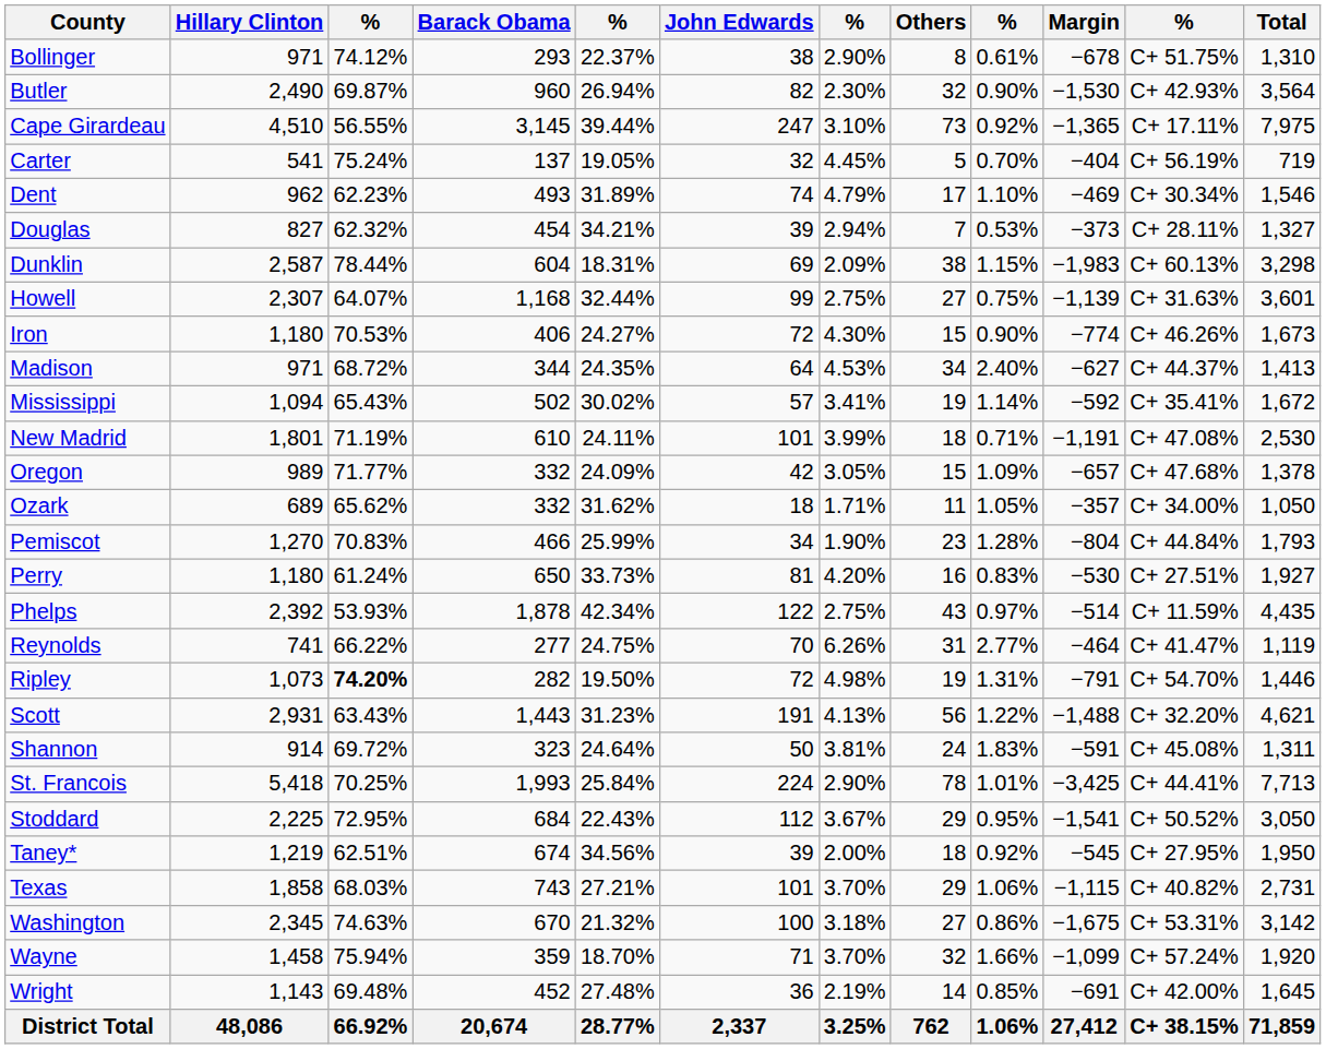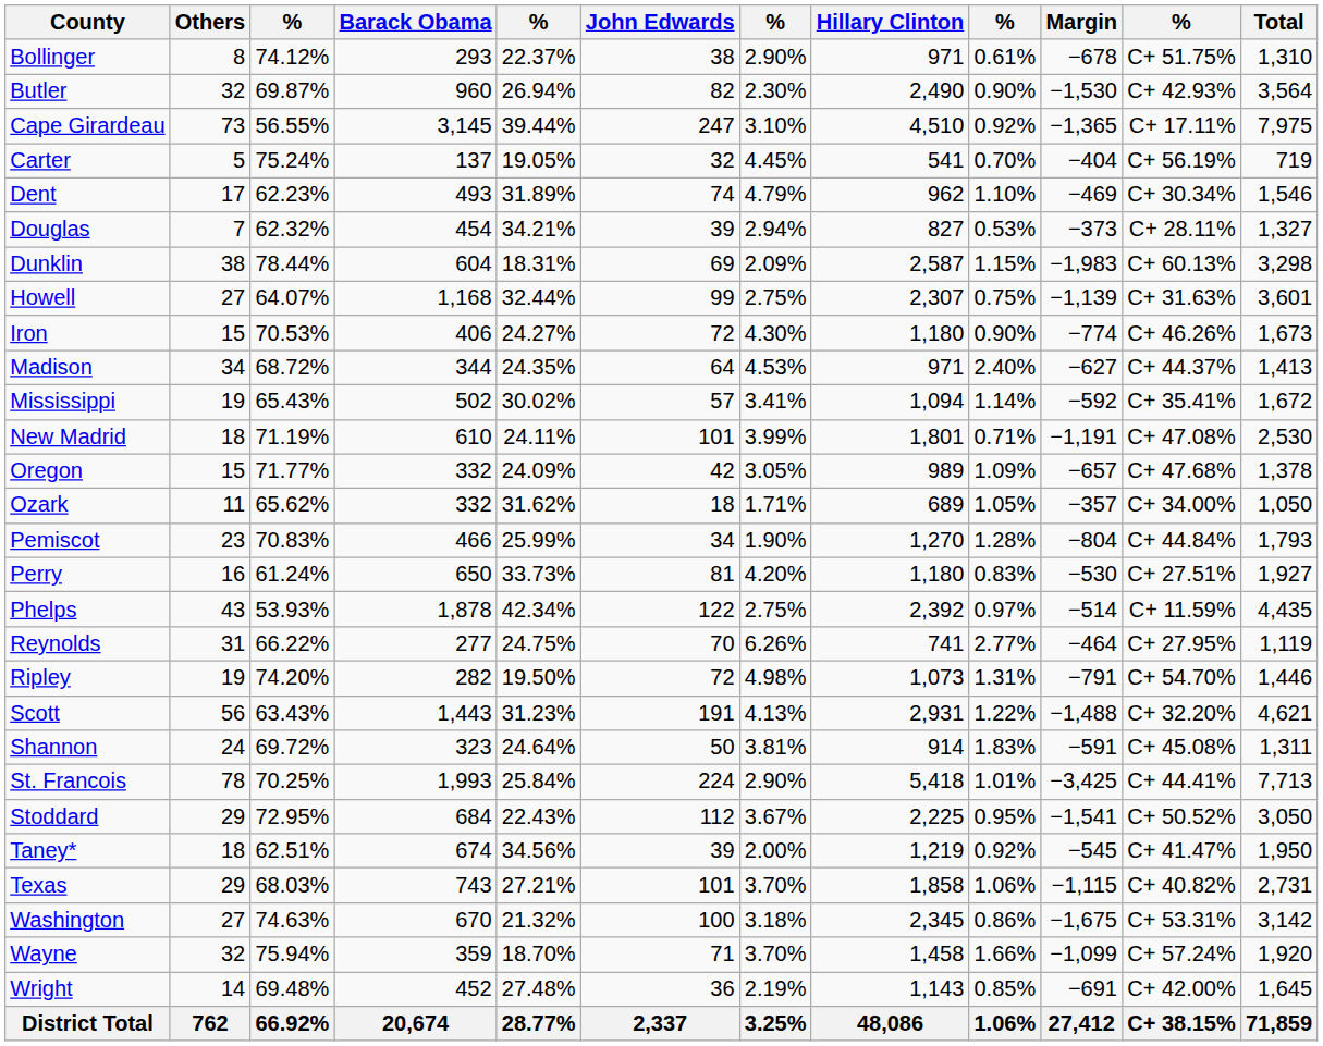 <table class="wikitable sortable" style="text-align:right">
 <tr>
 <th>County</th>
-<th><a href='#'>Hillary Clinton</a></th>
+<th>Others</th>
 <th>%</th>
 <th><a href='#'>Barack Obama</a></th>
 <th>%</th>
 <th><a href='#'>John Edwards</a></th>
 <th>%</th>
-<th>Others</th>
+<th><a href='#'>Hillary Clinton</a></th>
 <th>%</th>
 <th>Margin</th>
 <th>%</th>
 <th>Total</th>
 </tr>
 <tr>
 <td align=left><a href='#'>Bollinger</a></td>
-<td>971</td>
+<td>8</td>
 <td>74.12%</td>
 <td>293</td>
 <td>22.37%</td>
 <td>38</td>
 <td>2.90%</td>
-<td>8</td>
+<td>971</td>
 <td>0.61%</td>
 <td>−678</td>
 <td>C+ 51.75%</td>
 <td>1,310</td>
 </tr>
 <tr>
 <td align=left><a href='#'>Butler</a></td>
-<td>2,490</td>
+<td>32</td>
 <td>69.87%</td>
 <td>960</td>
 <td>26.94%</td>
 <td>82</td>
 <td>2.30%</td>
-<td>32</td>
+<td>2,490</td>
 <td>0.90%</td>
 <td>−1,530</td>
 <td>C+ 42.93%</td>
 <td>3,564</td>
 </tr>
 <tr>
 <td align=left><a href='#'>Cape Girardeau</a></td>
-<td>4,510</td>
+<td>73</td>
 <td>56.55%</td>
 <td>3,145</td>
 <td>39.44%</td>
 <td>247</td>
 <td>3.10%</td>
-<td>73</td>
+<td>4,510</td>
 <td>0.92%</td>
 <td>−1,365</td>
 <td>C+ 17.11%</td>
 <td>7,975</td>
 </tr>
 <tr>
 <td align=left><a href='#'>Carter</a></td>
-<td>541</td>
+<td>5</td>
 <td>75.24%</td>
 <td>137</td>
 <td>19.05%</td>
 <td>32</td>
 <td>4.45%</td>
-<td>5</td>
+<td>541</td>
 <td>0.70%</td>
 <td>−404</td>
 <td>C+ 56.19%</td>
 <td>719</td>
 </tr>
 <tr>
 <td align=left><a href='#'>Dent</a></td>
-<td>962</td>
+<td>17</td>
 <td>62.23%</td>
 <td>493</td>
 <td>31.89%</td>
 <td>74</td>
 <td>4.79%</td>
-<td>17</td>
+<td>962</td>
 <td>1.10%</td>
 <td>−469</td>
 <td>C+ 30.34%</td>
 <td>1,546</td>
 </tr>
 <tr>
 <td align=left><a href='#'>Douglas</a></td>
-<td>827</td>
+<td>7</td>
 <td>62.32%</td>
 <td>454</td>
 <td>34.21%</td>
 <td>39</td>
 <td>2.94%</td>
-<td>7</td>
+<td>827</td>
 <td>0.53%</td>
 <td>−373</td>
 <td>C+ 28.11%</td>
 <td>1,327</td>
 </tr>
 <tr>
 <td align=left><a href='#'>Dunklin</a></td>
-<td>2,587</td>
+<td>38</td>
 <td>78.44%</td>
 <td>604</td>
 <td>18.31%</td>
 <td>69</td>
 <td>2.09%</td>
-<td>38</td>
+<td>2,587</td>
 <td>1.15%</td>
 <td>−1,983</td>
 <td>C+ 60.13%</td>
 <td>3,298</td>
 </tr>
 <tr>
 <td align=left><a href='#'>Howell</a></td>
-<td>2,307</td>
+<td>27</td>
 <td>64.07%</td>
 <td>1,168</td>
 <td>32.44%</td>
 <td>99</td>
 <td>2.75%</td>
-<td>27</td>
+<td>2,307</td>
 <td>0.75%</td>
 <td>−1,139</td>
 <td>C+ 31.63%</td>
 <td>3,601</td>
 </tr>
 <tr>
 <td align=left><a href='#'>Iron</a></td>
-<td>1,180</td>
+<td>15</td>
 <td>70.53%</td>
 <td>406</td>
 <td>24.27%</td>
 <td>72</td>
 <td>4.30%</td>
-<td>15</td>
+<td>1,180</td>
 <td>0.90%</td>
 <td>−774</td>
 <td>C+ 46.26%</td>
 <td>1,673</td>
 </tr>
 <tr>
 <td align=left><a href='#'>Madison</a></td>
-<td>971</td>
+<td>34</td>
 <td>68.72%</td>
 <td>344</td>
 <td>24.35%</td>
 <td>64</td>
 <td>4.53%</td>
-<td>34</td>
+<td>971</td>
 <td>2.40%</td>
 <td>−627</td>
 <td>C+ 44.37%</td>
 <td>1,413</td>
 </tr>
 <tr>
 <td align=left><a href='#'>Mississippi</a></td>
-<td>1,094</td>
+<td>19</td>
 <td>65.43%</td>
 <td>502</td>
 <td>30.02%</td>
 <td>57</td>
 <td>3.41%</td>
-<td>19</td>
+<td>1,094</td>
 <td>1.14%</td>
 <td>−592</td>
 <td>C+ 35.41%</td>
 <td>1,672</td>
 </tr>
 <tr>
 <td align=left><a href='#'>New Madrid</a></td>
-<td>1,801</td>
+<td>18</td>
 <td>71.19%</td>
 <td>610</td>
 <td>24.11%</td>
 <td>101</td>
 <td>3.99%</td>
-<td>18</td>
+<td>1,801</td>
 <td>0.71%</td>
 <td>−1,191</td>
 <td>C+ 47.08%</td>
 <td>2,530</td>
 </tr>
 <tr>
 <td align=left><a href='#'>Oregon</a></td>
-<td>989</td>
+<td>15</td>
 <td>71.77%</td>
 <td>332</td>
 <td>24.09%</td>
 <td>42</td>
 <td>3.05%</td>
-<td>15</td>
+<td>989</td>
 <td>1.09%</td>
 <td>−657</td>
 <td>C+ 47.68%</td>
 <td>1,378</td>
 </tr>
 <tr>
 <td align=left><a href='#'>Ozark</a></td>
-<td>689</td>
+<td>11</td>
 <td>65.62%</td>
 <td>332</td>
 <td>31.62%</td>
 <td>18</td>
 <td>1.71%</td>
-<td>11</td>
+<td>689</td>
 <td>1.05%</td>
 <td>−357</td>
 <td>C+ 34.00%</td>
 <td>1,050</td>
 </tr>
 <tr>
 <td align=left><a href='#'>Pemiscot</a></td>
-<td>1,270</td>
+<td>23</td>
 <td>70.83%</td>
 <td>466</td>
 <td>25.99%</td>
 <td>34</td>
 <td>1.90%</td>
-<td>23</td>
+<td>1,270</td>
 <td>1.28%</td>
 <td>−804</td>
 <td>C+ 44.84%</td>
 <td>1,793</td>
 </tr>
 <tr>
 <td align=left><a href='#'>Perry</a></td>
-<td>1,180</td>
+<td>16</td>
 <td>61.24%</td>
 <td>650</td>
 <td>33.73%</td>
 <td>81</td>
 <td>4.20%</td>
-<td>16</td>
+<td>1,180</td>
 <td>0.83%</td>
 <td>−530</td>
 <td>C+ 27.51%</td>
 <td>1,927</td>
 </tr>
 <tr>
 <td align=left><a href='#'>Phelps</a></td>
-<td>2,392</td>
+<td>43</td>
 <td>53.93%</td>
 <td>1,878</td>
 <td>42.34%</td>
 <td>122</td>
 <td>2.75%</td>
-<td>43</td>
+<td>2,392</td>
 <td>0.97%</td>
 <td>−514</td>
 <td>C+ 11.59%</td>
 <td>4,435</td>
 </tr>
 <tr>
 <td align=left><a href='#'>Reynolds</a></td>
-<td>741</td>
+<td>31</td>
 <td>66.22%</td>
 <td>277</td>
 <td>24.75%</td>
 <td>70</td>
 <td>6.26%</td>
-<td>31</td>
+<td>741</td>
 <td>2.77%</td>
 <td>−464</td>
-<td>C+ 41.47%</td>
+<td>C+ 27.95%</td>
 <td>1,119</td>
 </tr>
 <tr>
 <td align=left><a href='#'>Ripley</a></td>
-<td>1,073</td>
-<td><strong>74.20%</strong></td>
+<td>19</td>
+<td>74.20%</td>
 <td>282</td>
 <td>19.50%</td>
 <td>72</td>
 <td>4.98%</td>
-<td>19</td>
+<td>1,073</td>
 <td>1.31%</td>
 <td>−791</td>
 <td>C+ 54.70%</td>
 <td>1,446</td>
 </tr>
 <tr>
 <td align=left><a href='#'>Scott</a></td>
-<td>2,931</td>
+<td>56</td>
 <td>63.43%</td>
 <td>1,443</td>
 <td>31.23%</td>
 <td>191</td>
 <td>4.13%</td>
-<td>56</td>
+<td>2,931</td>
 <td>1.22%</td>
 <td>−1,488</td>
 <td>C+ 32.20%</td>
 <td>4,621</td>
 </tr>
 <tr>
 <td align=left><a href='#'>Shannon</a></td>
-<td>914</td>
+<td>24</td>
 <td>69.72%</td>
 <td>323</td>
 <td>24.64%</td>
 <td>50</td>
 <td>3.81%</td>
-<td>24</td>
+<td>914</td>
 <td>1.83%</td>
 <td>−591</td>
 <td>C+ 45.08%</td>
 <td>1,311</td>
 </tr>
 <tr>
 <td align=left><a href='#'>St. Francois</a></td>
-<td>5,418</td>
+<td>78</td>
 <td>70.25%</td>
 <td>1,993</td>
 <td>25.84%</td>
 <td>224</td>
 <td>2.90%</td>
-<td>78</td>
+<td>5,418</td>
 <td>1.01%</td>
 <td>−3,425</td>
 <td>C+ 44.41%</td>
 <td>7,713</td>
 </tr>
 <tr>
 <td align=left><a href='#'>Stoddard</a></td>
-<td>2,225</td>
+<td>29</td>
 <td>72.95%</td>
 <td>684</td>
 <td>22.43%</td>
 <td>112</td>
 <td>3.67%</td>
-<td>29</td>
+<td>2,225</td>
 <td>0.95%</td>
 <td>−1,541</td>
 <td>C+ 50.52%</td>
 <td>3,050</td>
 </tr>
 <tr>
 <td align=left><a href='#'>Taney*</a></td>
-<td>1,219</td>
+<td>18</td>
 <td>62.51%</td>
 <td>674</td>
 <td>34.56%</td>
 <td>39</td>
 <td>2.00%</td>
-<td>18</td>
+<td>1,219</td>
 <td>0.92%</td>
 <td>−545</td>
-<td>C+ 27.95%</td>
+<td>C+ 41.47%</td>
 <td>1,950</td>
 </tr>
 <tr>
 <td align=left><a href='#'>Texas</a></td>
-<td>1,858</td>
+<td>29</td>
 <td>68.03%</td>
 <td>743</td>
 <td>27.21%</td>
 <td>101</td>
 <td>3.70%</td>
-<td>29</td>
+<td>1,858</td>
 <td>1.06%</td>
 <td>−1,115</td>
 <td>C+ 40.82%</td>
 <td>2,731</td>
 </tr>
 <tr>
 <td align=left><a href='#'>Washington</a></td>
-<td>2,345</td>
+<td>27</td>
 <td>74.63%</td>
 <td>670</td>
 <td>21.32%</td>
 <td>100</td>
 <td>3.18%</td>
-<td>27</td>
+<td>2,345</td>
 <td>0.86%</td>
 <td>−1,675</td>
 <td>C+ 53.31%</td>
 <td>3,142</td>
 </tr>
 <tr>
 <td align=left><a href='#'>Wayne</a></td>
-<td>1,458</td>
+<td>32</td>
 <td>75.94%</td>
 <td>359</td>
 <td>18.70%</td>
 <td>71</td>
 <td>3.70%</td>
-<td>32</td>
+<td>1,458</td>
 <td>1.66%</td>
 <td>−1,099</td>
 <td>C+ 57.24%</td>
 <td>1,920</td>
 </tr>
 <tr>
 <td align=left><a href='#'>Wright</a></td>
-<td>1,143</td>
+<td>14</td>
 <td>69.48%</td>
 <td>452</td>
 <td>27.48%</td>
 <td>36</td>
 <td>2.19%</td>
-<td>14</td>
+<td>1,143</td>
 <td>0.85%</td>
 <td>−691</td>
 <td>C+ 42.00%</td>
 <td>1,645</td>
 </tr>
 <tr>
 <th>District Total</th>
-<th>48,086</th>
+<th>762</th>
 <th>66.92%</th>
 <th>20,674</th>
 <th>28.77%</th>
 <th>2,337</th>
 <th>3.25%</th>
-<th>762</th>
+<th>48,086</th>
 <th>1.06%</th>
 <th>27,412</th>
 <th>C+ 38.15%</th>
 <th>71,859</th>
 </tr>
 </table>
